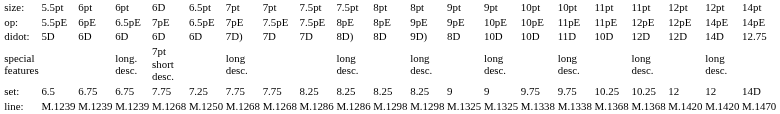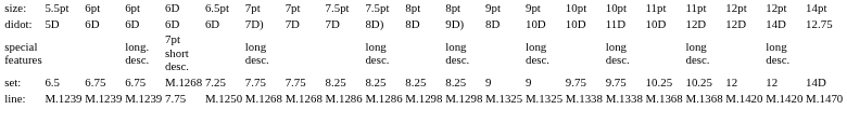 <table style="margin-left:40px;">
 <tr>
 <td>size:</td>
 <td>5.5pt</td>
 <td>6pt</td>
 <td>6pt</td>
 <td>6D</td>
 <td>6.5pt</td>
 <td>7pt</td>
 <td>7pt</td>
 <td>7.5pt</td>
 <td>7.5pt</td>
 <td>8pt</td>
 <td>8pt</td>
 <td>9pt</td>
 <td>9pt</td>
 <td>10pt</td>
 <td>10pt</td>
 <td>11pt</td>
 <td>11pt</td>
 <td>12pt</td>
 <td>12pt</td>
 <td>14pt</td>
-</tr>
-<tr>
-<td>op:</td>
-<td>5.5pE</td>
-<td>6pE</td>
-<td>6.5pE</td>
-<td>7pE</td>
-<td>6.5pE</td>
-<td>7pE</td>
-<td>7.5pE</td>
-<td>7.5pE</td>
-<td>8pE</td>
-<td>8pE</td>
-<td>9pE</td>
-<td>9pE</td>
-<td>10pE</td>
-<td>10pE</td>
-<td>11pE</td>
-<td>11pE</td>
-<td>12pE</td>
-<td>12pE</td>
-<td>14pE</td>
-<td>14pE</td>
 </tr>
 <tr>
 <td>didot:</td>
 <td>5D</td>
 <td>6D</td>
 <td>6D</td>
 <td>6D</td>
 <td>6D</td>
 <td>7D)</td>
 <td>7D</td>
 <td>7D</td>
 <td>8D)</td>
 <td>8D</td>
 <td>9D)</td>
 <td>8D</td>
 <td>10D</td>
 <td>10D</td>
 <td>11D</td>
 <td>10D</td>
 <td>12D</td>
 <td>12D</td>
 <td>14D</td>
 <td>12.75</td>
 </tr>
 <tr>
 <td>special features</td>
 <td></td>
 <td></td>
 <td>long. desc.</td>
 <td>7pt short desc.</td>
 <td></td>
 <td>long desc.</td>
 <td></td>
 <td></td>
 <td>long desc.</td>
 <td></td>
 <td>long desc.</td>
 <td></td>
 <td>long desc.</td>
 <td></td>
 <td>long desc.</td>
 <td></td>
 <td>long desc.</td>
 <td></td>
 <td>long desc.</td>
 </tr>
 <tr>
 <td>set:</td>
 <td>6.5</td>
 <td>6.75</td>
 <td>6.75</td>
-<td>7.75</td>
+<td>M.1268</td>
 <td>7.25</td>
 <td>7.75</td>
 <td>7.75</td>
 <td>8.25</td>
 <td>8.25</td>
 <td>8.25</td>
 <td>8.25</td>
 <td>9</td>
 <td>9</td>
 <td>9.75</td>
 <td>9.75</td>
 <td>10.25</td>
 <td>10.25</td>
 <td>12</td>
 <td>12</td>
 <td>14D</td>
 </tr>
 <tr>
 <td>line:</td>
 <td>M.1239</td>
 <td>M.1239</td>
 <td>M.1239</td>
-<td>M.1268</td>
+<td>7.75</td>
 <td>M.1250</td>
 <td>M.1268</td>
 <td>M.1268</td>
 <td>M.1286</td>
 <td>M.1286</td>
 <td>M.1298</td>
 <td>M.1298</td>
 <td>M.1325</td>
 <td>M.1325</td>
 <td>M.1338</td>
 <td>M.1338</td>
 <td>M.1368</td>
 <td>M.1368</td>
 <td>M.1420</td>
 <td>M.1420</td>
 <td>M.1470</td>
 </tr>
 </table>
